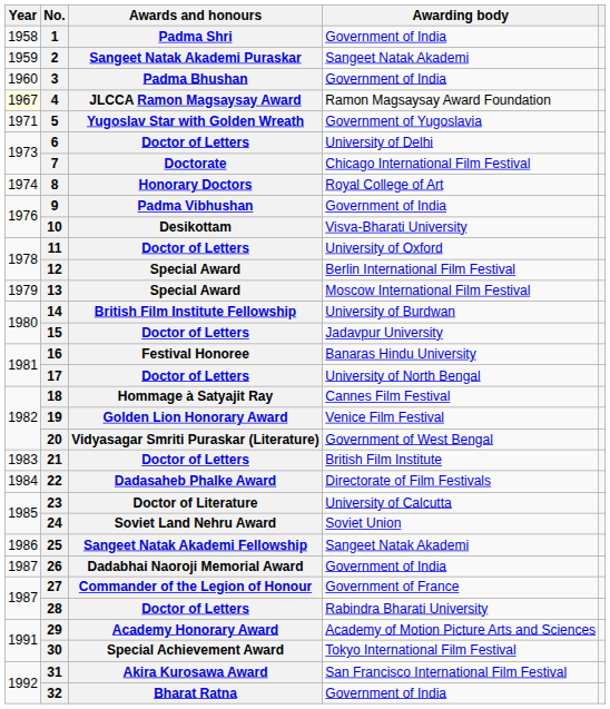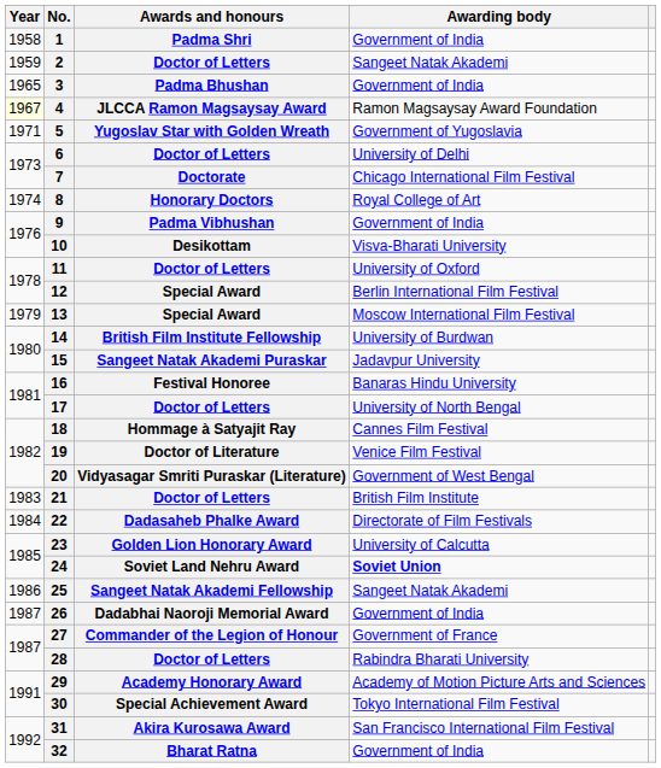 <table class="wikitable plainrowheaders sortable">
 <tr>
 <th scope="col">Year</th>
 <th>No.</th>
 <th scope="col">Awards and honours</th>
 <th scope="col">Awarding body</th>
 <th scope="col" class="unsortable"></th>
 </tr>
 <tr>
 <td style="text-align:center;">1958</td>
 <th>1</th>
 <th scope="row"><a href='#'>Padma Shri</a></th>
 <td><a href='#'>Government of India</a></td>
 <td style="text-align:center;"></td>
 </tr>
 <tr>
 <td style="text-align:center;">1959</td>
 <th>2</th>
-<th scope="row"><a href='#'>Sangeet Natak Akademi Puraskar</a></th>
+<th scope="row"><a href='#'>Doctor of Letters</a></th>
 <td><a href='#'>Sangeet Natak Akademi</a></td>
 <td style="text-align:center;"></td>
 </tr>
 <tr>
-<td style="text-align:center;">1960</td>
+<td style="text-align:center;">1965</td>
 <th>3</th>
 <th scope="row"><a href='#'>Padma Bhushan</a></th>
 <td><a href='#'>Government of India</a></td>
 <td style="text-align:center;"></td>
 </tr>
 <tr>
 <td style="background: lightyellow; text-align:center;">1967</td>
 <th>4</th>
 <th scope="row">JLCCA <a href='#'>Ramon Magsaysay Award</a></th>
 <td>Ramon Magsaysay Award Foundation</td>
 <td style="text-align:center;"></td>
 </tr>
 <tr>
 <td style="text-align:center;">1971</td>
 <th>5</th>
 <th scope="row"><a href='#'>Yugoslav Star with Golden Wreath</a></th>
 <td><a href='#'>Government of Yugoslavia</a></td>
 <td style="text-align:center;"></td>
 </tr>
 <tr>
 <td style="text-align:center;" rowspan="2">1973</td>
 <th>6</th>
 <th scope="row"><a href='#'>Doctor of Letters</a></th>
 <td><a href='#'>University of Delhi</a></td>
 <td style="text-align:center;"></td>
 </tr>
 <tr>
 <th>7</th>
 <th scope="row"><a href='#'>Doctorate</a></th>
 <td><a href='#'>Chicago International Film Festival</a> </td>
 <td style="text-align:center;"></td>
 </tr>
 <tr>
 <td style="text-align:center;">1974</td>
 <th>8</th>
 <th scope="row"><a href='#'>Honorary Doctors</a></th>
 <td><a href='#'>Royal College of Art</a></td>
 <td style="text-align:center;"></td>
 </tr>
 <tr>
 <td style="text-align:center;" rowspan="2">1976</td>
 <th>9</th>
 <th scope="row"><a href='#'>Padma Vibhushan</a></th>
 <td><a href='#'>Government of India</a></td>
 <td style="text-align:center;"></td>
 </tr>
 <tr>
 <th>10</th>
 <th scope="row">Desikottam</th>
 <td><a href='#'>Visva-Bharati University</a></td>
 <td style="text-align:center;"></td>
 </tr>
 <tr>
 <td style="text-align:center;" rowspan="2">1978</td>
 <th>11</th>
 <th scope="row"><a href='#'>Doctor of Letters</a></th>
 <td><a href='#'>University of Oxford</a></td>
 <td style="text-align:center;"></td>
 </tr>
 <tr>
 <th>12</th>
 <th scope="row">Special Award</th>
 <td><a href='#'>Berlin International Film Festival</a> </td>
 <td style="text-align:center;"></td>
 </tr>
 <tr>
 <td style="text-align:center;">1979</td>
 <th>13</th>
 <th scope="row">Special Award</th>
 <td><a href='#'>Moscow International Film Festival</a> </td>
 <td style="text-align:center;"></td>
 </tr>
 <tr>
 <td style="text-align:center;" rowspan="2">1980</td>
 <th>14</th>
 <th scope="row"><a href='#'>British Film Institute Fellowship</a></th>
 <td><a href='#'>University of Burdwan</a></td>
 <td style="text-align:center;"></td>
 </tr>
 <tr>
 <th>15</th>
-<th scope="row"><a href='#'>Doctor of Letters</a></th>
+<th scope="row"><a href='#'>Sangeet Natak Akademi Puraskar</a></th>
 <td><a href='#'>Jadavpur University</a></td>
 <td style="text-align:center;"></td>
 </tr>
 <tr>
 <td style="text-align:center;" rowspan="2">1981</td>
 <th>16</th>
 <th scope="row">Festival Honoree</th>
 <td><a href='#'>Banaras Hindu University</a></td>
 <td style="text-align:center;"></td>
 </tr>
 <tr>
 <th>17</th>
 <th scope="row"><a href='#'>Doctor of Letters</a></th>
 <td><a href='#'>University of North Bengal</a></td>
 <td style="text-align:center;"></td>
 </tr>
 <tr>
 <td style="text-align:center;" rowspan="3">1982</td>
 <th>18</th>
 <th scope="row">Hommage à Satyajit Ray</th>
 <td><a href='#'>Cannes Film Festival</a> </td>
 <td style="text-align:center;"></td>
 </tr>
 <tr>
 <th>19</th>
-<th scope="row"><a href='#'>Golden Lion Honorary Award</a></th>
+<th scope="row">Doctor of Literature</th>
 <td><a href='#'>Venice Film Festival</a> </td>
 <td style="text-align:center;"></td>
 </tr>
 <tr>
 <th>20</th>
 <th scope="row">Vidyasagar Smriti Puraskar (Literature)</th>
 <td><a href='#'>Government of West Bengal</a></td>
 <td style="text-align:center;"></td>
 </tr>
 <tr>
 <td style="text-align:center;">1983</td>
 <th>21</th>
 <th scope="row"><a href='#'>Doctor of Letters</a></th>
 <td><a href='#'>British Film Institute</a></td>
 <td style="text-align:center;"></td>
 </tr>
 <tr>
 <td style="text-align:center;">1984</td>
 <th>22</th>
 <th scope="row"><a href='#'>Dadasaheb Phalke Award</a></th>
 <td><a href='#'>Directorate of Film Festivals</a></td>
 <td style="text-align:center;"></td>
 </tr>
 <tr>
 <td style="text-align:center;" rowspan="2">1985</td>
 <th>23</th>
-<th scope="row">Doctor of Literature</th>
+<th scope="row"><a href='#'>Golden Lion Honorary Award</a></th>
 <td><a href='#'>University of Calcutta</a></td>
 <td style="text-align:center;"></td>
 </tr>
 <tr>
 <th>24</th>
 <th scope="row">Soviet Land Nehru Award</th>
-<td><a href='#'>Soviet Union</a></td>
+<td><strong><a href='#'>Soviet Union</a></strong></td>
 <td style="text-align:center;"></td>
 </tr>
 <tr>
 <td style="text-align:center;">1986</td>
 <th>25</th>
 <th scope="row"><a href='#'>Sangeet Natak Akademi Fellowship</a></th>
 <td><a href='#'>Sangeet Natak Akademi</a></td>
 <td style="text-align:center;"></td>
 </tr>
 <tr>
 <td style="text-align:center;">1987</td>
 <th>26</th>
 <th scope="row">Dadabhai Naoroji Memorial Award</th>
 <td><a href='#'>Government of India</a> </td>
 <td style="text-align:center;"></td>
 </tr>
 <tr>
 <td style="text-align:center;" rowspan="2">1987</td>
 <th>27</th>
 <th scope="row"><a href='#'>Commander of the Legion of Honour</a></th>
 <td><a href='#'>Government of France</a></td>
 <td style="text-align:center;"></td>
 </tr>
 <tr>
 <th>28</th>
 <th scope="row"><a href='#'>Doctor of Letters</a></th>
 <td><a href='#'>Rabindra Bharati University</a></td>
 <td style="text-align:center;"></td>
 </tr>
 <tr>
 <td style="text-align:center;" rowspan="2">1991</td>
 <th>29</th>
 <th scope="row"><a href='#'>Academy Honorary Award</a></th>
 <td><a href='#'>Academy of Motion Picture Arts and Sciences</a> </td>
 <td style="text-align:center;"></td>
 </tr>
 <tr>
 <th>30</th>
 <th scope="row">Special Achievement Award</th>
 <td><a href='#'>Tokyo International Film Festival</a> </td>
 <td style="text-align:center;"></td>
 </tr>
 <tr>
 <td style="text-align:center;" rowspan="2">1992</td>
 <th>31</th>
 <th scope="row"><a href='#'>Akira Kurosawa Award</a></th>
 <td><a href='#'>San Francisco International Film Festival</a> </td>
 <td style="text-align:center;"></td>
 </tr>
 <tr>
 <th>32</th>
 <th scope="row"> <a href='#'>Bharat Ratna</a></th>
 <td><a href='#'>Government of India</a></td>
 <td style="text-align:center;"></td>
 </tr>
 </table>
